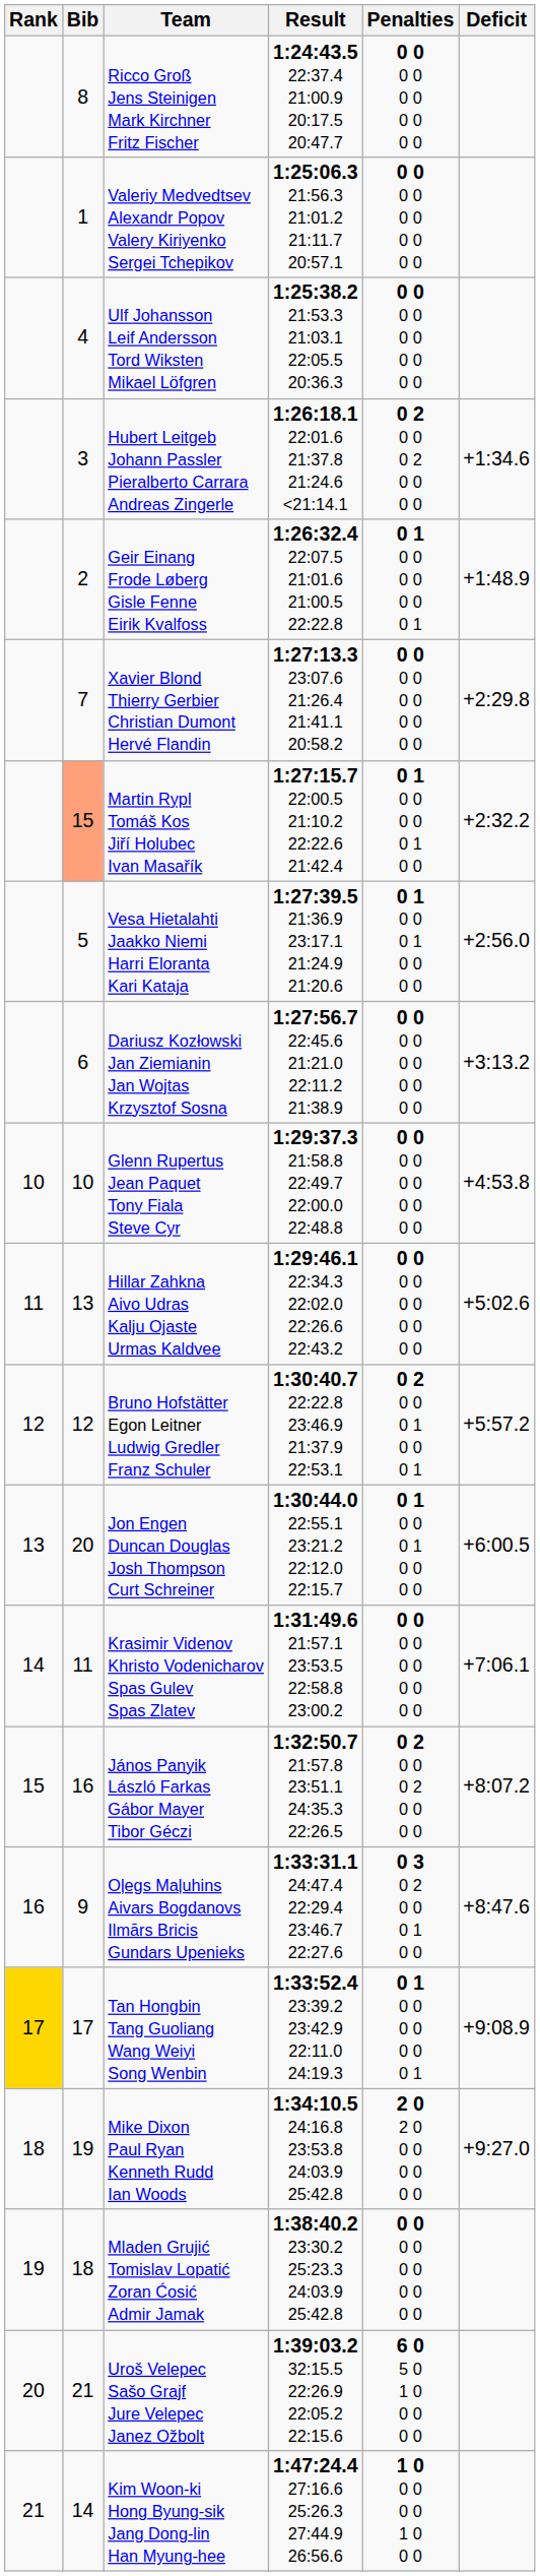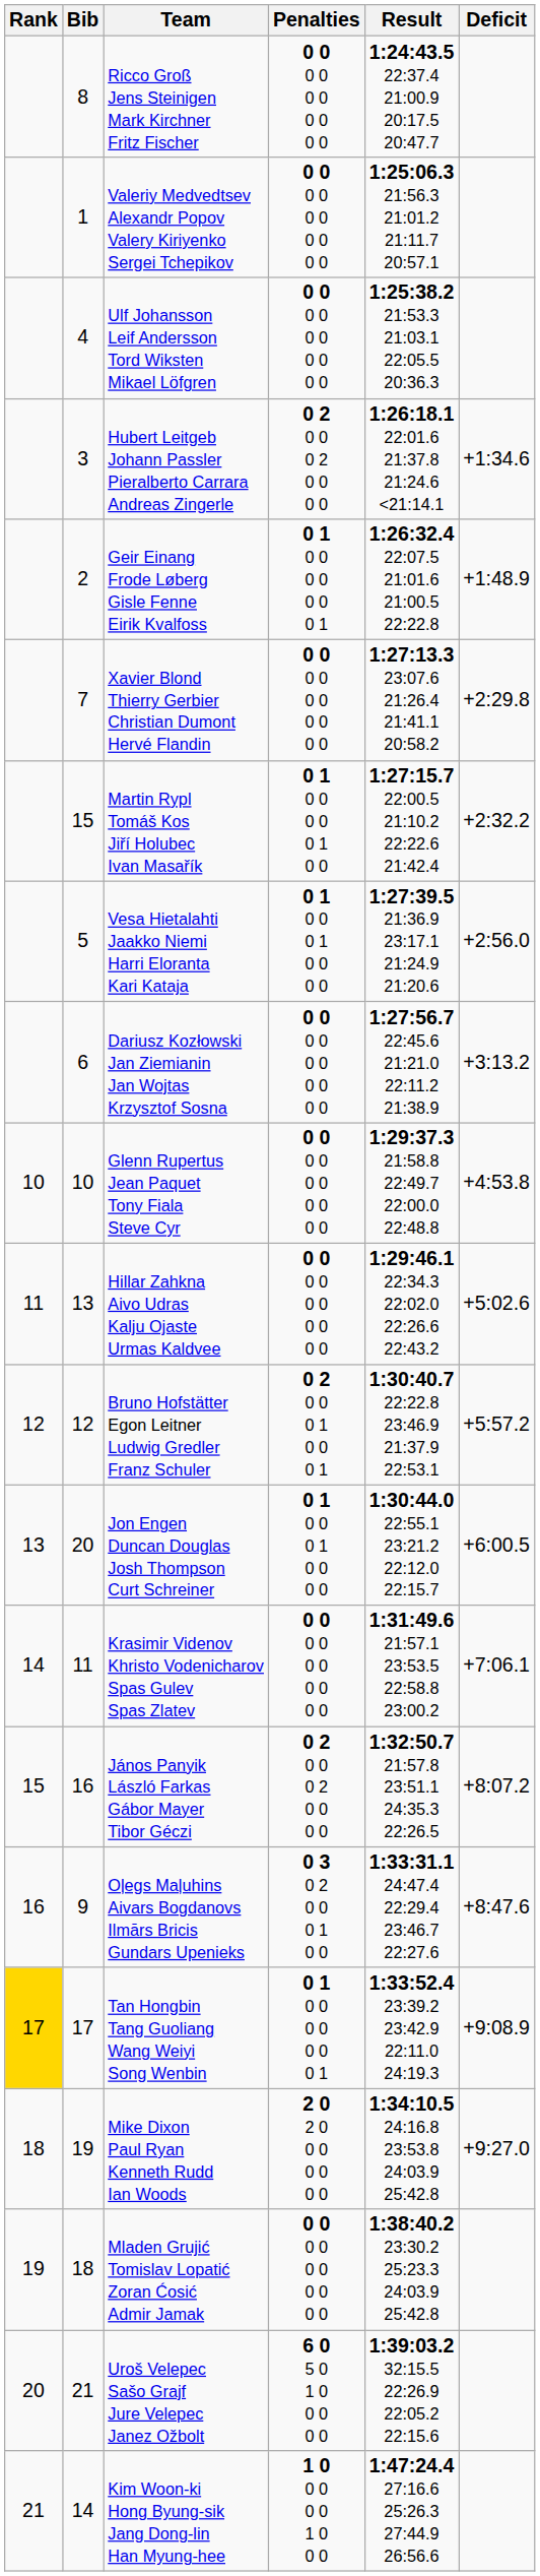 <table class="wikitable sortable" style="text-align:center">
 <tr>
 <th>Rank</th>
 <th>Bib</th>
 <th>Team</th>
+<th>Penalties</th>
 <th>Result</th>
-<th>Penalties</th>
 <th>Deficit</th>
 </tr>
 <tr>
 <td></td>
 <td>8</td>
 <td align=left><br><small><a href='#'>Ricco Groß</a><br><a href='#'>Jens Steinigen</a><br><a href='#'>Mark Kirchner</a><br><a href='#'>Fritz Fischer</a></small></td>
+<td><strong>0 0</strong><br><small>0 0<br>0 0<br>0 0<br>0 0</small></td>
 <td><strong>1:24:43.5</strong><br><small>22:37.4<br>21:00.9<br>20:17.5<br>20:47.7</small></td>
-<td><strong>0 0</strong><br><small>0 0<br>0 0<br>0 0<br>0 0</small></td>
 <td></td>
 </tr>
 <tr>
 <td></td>
 <td>1</td>
 <td align=left><br><small><a href='#'>Valeriy Medvedtsev</a><br><a href='#'>Alexandr Popov</a><br><a href='#'>Valery Kiriyenko</a><br><a href='#'>Sergei Tchepikov</a></small></td>
+<td><strong>0 0</strong><br><small>0 0<br>0 0<br>0 0<br>0 0</small></td>
 <td><strong>1:25:06.3</strong><br><small>21:56.3<br>21:01.2<br>21:11.7<br>20:57.1</small></td>
-<td><strong>0 0</strong><br><small>0 0<br>0 0<br>0 0<br>0 0</small></td>
 <td></td>
 </tr>
 <tr>
 <td></td>
 <td>4</td>
 <td align=left><br><small><a href='#'>Ulf Johansson</a><br><a href='#'>Leif Andersson</a><br><a href='#'>Tord Wiksten</a><br><a href='#'>Mikael Löfgren</a></small></td>
+<td><strong>0 0</strong><br><small>0 0<br>0 0<br>0 0<br>0 0</small></td>
 <td><strong>1:25:38.2</strong><br><small>21:53.3<br>21:03.1<br>22:05.5<br>20:36.3</small></td>
-<td><strong>0 0</strong><br><small>0 0<br>0 0<br>0 0<br>0 0</small></td>
 <td></td>
 </tr>
 <tr>
 <td></td>
 <td>3</td>
 <td align=left><br><small><a href='#'>Hubert Leitgeb</a><br><a href='#'>Johann Passler</a><br><a href='#'>Pieralberto Carrara</a><br><a href='#'>Andreas Zingerle</a></small></td>
+<td><strong>0 2</strong><br><small>0 0<br>0 2<br>0 0<br>0 0</small></td>
 <td><strong>1:26:18.1</strong><br><small>22:01.6<br>21:37.8<br>21:24.6<br><21:14.1</small></td>
-<td><strong>0 2</strong><br><small>0 0<br>0 2<br>0 0<br>0 0</small></td>
 <td>+1:34.6</td>
 </tr>
 <tr>
 <td></td>
 <td>2</td>
 <td align=left><br><small><a href='#'>Geir Einang</a><br><a href='#'>Frode Løberg</a><br><a href='#'>Gisle Fenne</a><br><a href='#'>Eirik Kvalfoss</a></small></td>
+<td><strong>0 1</strong><br> <small>0 0<br>0 0<br>0 0<br>0 1</small></td>
 <td><strong>1:26:32.4</strong><br><small>22:07.5<br>21:01.6<br>21:00.5<br>22:22.8</small></td>
-<td><strong>0 1</strong><br> <small>0 0<br>0 0<br>0 0<br>0 1</small></td>
 <td>+1:48.9</td>
 </tr>
 <tr>
 <td></td>
 <td>7</td>
 <td align=left><br><small><a href='#'>Xavier Blond</a><br><a href='#'>Thierry Gerbier</a><br><a href='#'>Christian Dumont</a><br><a href='#'>Hervé Flandin</a></small></td>
+<td><strong>0 0</strong><br><small>0 0<br>0 0<br>0 0<br>0 0</small></td>
 <td><strong>1:27:13.3</strong><br><small>23:07.6<br>21:26.4<br>21:41.1<br>20:58.2</small></td>
-<td><strong>0 0</strong><br><small>0 0<br>0 0<br>0 0<br>0 0</small></td>
 <td>+2:29.8</td>
 </tr>
 <tr>
 <td></td>
-<td style="background: lightsalmon;">15</td>
+<td>15</td>
 <td align=left><br><small><a href='#'>Martin Rypl</a><br><a href='#'>Tomáš Kos</a><br><a href='#'>Jiří Holubec</a><br><a href='#'>Ivan Masařík</a></small></td>
+<td><strong>0 1</strong><br><small>0 0<br>0 0<br>0 1<br>0 0</small></td>
 <td><strong>1:27:15.7</strong><br><small>22:00.5<br>21:10.2<br>22:22.6<br>21:42.4</small></td>
-<td><strong>0 1</strong><br><small>0 0<br>0 0<br>0 1<br>0 0</small></td>
 <td>+2:32.2</td>
 </tr>
 <tr>
 <td></td>
 <td>5</td>
 <td align=left><br><small><a href='#'>Vesa Hietalahti</a><br><a href='#'>Jaakko Niemi</a><br><a href='#'>Harri Eloranta</a><br><a href='#'>Kari Kataja</a></small></td>
+<td><strong>0 1</strong><br><small>0 0<br>0 1<br>0 0<br>0 0</small></td>
 <td><strong>1:27:39.5</strong><br><small>21:36.9<br>23:17.1<br>21:24.9<br>21:20.6</small></td>
-<td><strong>0 1</strong><br><small>0 0<br>0 1<br>0 0<br>0 0</small></td>
 <td>+2:56.0</td>
 </tr>
 <tr>
 <td></td>
 <td>6</td>
 <td align=left><br><small><a href='#'>Dariusz Kozłowski</a><br><a href='#'>Jan Ziemianin</a><br><a href='#'>Jan Wojtas</a><br><a href='#'>Krzysztof Sosna</a></small></td>
+<td><strong>0 0</strong><br><small>0 0<br>0 0<br>0 0<br>0 0</small></td>
 <td><strong>1:27:56.7</strong><br><small>22:45.6<br>21:21.0<br>22:11.2<br>21:38.9</small></td>
-<td><strong>0 0</strong><br><small>0 0<br>0 0<br>0 0<br>0 0</small></td>
 <td>+3:13.2</td>
 </tr>
 <tr>
 <td>10</td>
 <td>10</td>
 <td align=left><br><small><a href='#'>Glenn Rupertus</a><br><a href='#'>Jean Paquet</a><br><a href='#'>Tony Fiala</a><br><a href='#'>Steve Cyr</a></small></td>
+<td><strong>0 0</strong><br><small>0 0<br>0 0<br>0 0<br>0 0</small></td>
 <td><strong>1:29:37.3</strong><br><small>21:58.8<br>22:49.7<br>22:00.0<br>22:48.8</small></td>
-<td><strong>0 0</strong><br><small>0 0<br>0 0<br>0 0<br>0 0</small></td>
 <td>+4:53.8</td>
 </tr>
 <tr>
 <td>11</td>
 <td>13</td>
 <td align=left><br><small><a href='#'>Hillar Zahkna</a><br><a href='#'>Aivo Udras</a><br><a href='#'>Kalju Ojaste</a><br><a href='#'>Urmas Kaldvee</a></small></td>
+<td><strong>0 0</strong><br><small>0 0<br>0 0<br>0 0<br>0 0</small></td>
 <td><strong>1:29:46.1</strong><br><small>22:34.3<br>22:02.0<br>22:26.6<br>22:43.2</small></td>
-<td><strong>0 0</strong><br><small>0 0<br>0 0<br>0 0<br>0 0</small></td>
 <td>+5:02.6</td>
 </tr>
 <tr>
 <td>12</td>
 <td>12</td>
 <td align=left><br><small><a href='#'>Bruno Hofstätter</a><br>Egon Leitner<br><a href='#'>Ludwig Gredler</a><br><a href='#'>Franz Schuler</a></small></td>
+<td><strong>0 2</strong><br><small>0 0<br>0 1<br>0 0<br>0 1</small></td>
 <td><strong>1:30:40.7</strong><br><small>22:22.8<br>23:46.9<br>21:37.9<br>22:53.1</small></td>
-<td><strong>0 2</strong><br><small>0 0<br>0 1<br>0 0<br>0 1</small></td>
 <td>+5:57.2</td>
 </tr>
 <tr>
 <td>13</td>
 <td>20</td>
 <td align=left><br><small><a href='#'>Jon Engen</a><br><a href='#'>Duncan Douglas</a><br><a href='#'>Josh Thompson</a><br><a href='#'>Curt Schreiner</a></small></td>
+<td><strong>0 1</strong><br><small>0 0<br>0 1<br>0 0<br>0 0</small></td>
 <td><strong>1:30:44.0</strong><br><small>22:55.1<br>23:21.2<br>22:12.0<br>22:15.7</small></td>
-<td><strong>0 1</strong><br><small>0 0<br>0 1<br>0 0<br>0 0</small></td>
 <td>+6:00.5</td>
 </tr>
 <tr>
 <td>14</td>
 <td>11</td>
 <td align=left><br><small><a href='#'>Krasimir Videnov</a><br><a href='#'>Khristo Vodenicharov</a><br><a href='#'>Spas Gulev</a><br><a href='#'>Spas Zlatev</a></small></td>
+<td><strong>0 0</strong><br><small>0 0<br>0 0<br>0 0<br>0 0</small></td>
 <td><strong>1:31:49.6</strong><br><small>21:57.1<br>23:53.5<br>22:58.8<br>23:00.2</small></td>
-<td><strong>0 0</strong><br><small>0 0<br>0 0<br>0 0<br>0 0</small></td>
 <td>+7:06.1</td>
 </tr>
 <tr>
 <td>15</td>
 <td>16</td>
 <td align=left><br><small><a href='#'>János Panyik</a><br><a href='#'>László Farkas</a><br><a href='#'>Gábor Mayer</a><br><a href='#'>Tibor Géczi</a></small></td>
+<td><strong>0 2</strong><br><small>0 0<br>0 2<br>0 0<br>0 0</small></td>
 <td><strong>1:32:50.7</strong><br><small>21:57.8<br>23:51.1<br>24:35.3<br>22:26.5</small></td>
-<td><strong>0 2</strong><br><small>0 0<br>0 2<br>0 0<br>0 0</small></td>
 <td>+8:07.2</td>
 </tr>
 <tr>
 <td>16</td>
 <td>9</td>
 <td align=left><br><small><a href='#'>Oļegs Maļuhins</a><br><a href='#'>Aivars Bogdanovs</a><br><a href='#'>Ilmārs Bricis</a><br><a href='#'>Gundars Upenieks</a></small></td>
+<td><strong>0 3</strong><br><small>0 2<br>0 0<br>0 1<br>0 0</small></td>
 <td><strong>1:33:31.1</strong><br><small>24:47.4<br>22:29.4<br>23:46.7<br>22:27.6</small></td>
-<td><strong>0 3</strong><br><small>0 2<br>0 0<br>0 1<br>0 0</small></td>
 <td>+8:47.6</td>
 </tr>
 <tr>
 <td style="background: gold;">17</td>
 <td>17</td>
 <td align=left><br><small><a href='#'>Tan Hongbin</a><br><a href='#'>Tang Guoliang</a><br><a href='#'>Wang Weiyi</a><br><a href='#'>Song Wenbin</a></small></td>
+<td><strong>0 1</strong><br><small>0 0<br>0 0<br>0 0<br>0 1</small></td>
 <td><strong>1:33:52.4</strong><br><small>23:39.2<br>23:42.9<br>22:11.0<br>24:19.3</small></td>
-<td><strong>0 1</strong><br><small>0 0<br>0 0<br>0 0<br>0 1</small></td>
 <td>+9:08.9</td>
 </tr>
 <tr>
 <td>18</td>
 <td>19</td>
 <td align=left><br><small><a href='#'>Mike Dixon</a><br><a href='#'>Paul Ryan</a><br><a href='#'>Kenneth Rudd</a><br><a href='#'>Ian Woods</a></small></td>
+<td><strong>2 0</strong><br><small>2 0<br>0 0<br>0 0<br>0 0</small></td>
 <td><strong>1:34:10.5</strong><br><small>24:16.8<br>23:53.8<br>24:03.9<br>25:42.8</small></td>
-<td><strong>2 0</strong><br><small>2 0<br>0 0<br>0 0<br>0 0</small></td>
 <td>+9:27.0</td>
 </tr>
 <tr>
 <td>19</td>
 <td>18</td>
 <td align=left><br><small><a href='#'>Mladen Grujić</a><br><a href='#'>Tomislav Lopatić</a><br><a href='#'>Zoran Ćosić</a><br><a href='#'>Admir Jamak</a></small></td>
+<td><strong>0 0</strong><br><small>0 0<br>0 0<br>0 0<br>0 0</small></td>
 <td><strong>1:38:40.2</strong><br><small>23:30.2<br>25:23.3<br>24:03.9<br>25:42.8</small></td>
-<td><strong>0 0</strong><br><small>0 0<br>0 0<br>0 0<br>0 0</small></td>
 <td></td>
 </tr>
 <tr>
 <td>20</td>
 <td>21</td>
 <td align=left><br><small><a href='#'>Uroš Velepec</a><br><a href='#'>Sašo Grajf</a><br><a href='#'>Jure Velepec</a><br><a href='#'>Janez Ožbolt</a></small></td>
+<td><strong>6 0</strong><br><small>5 0<br>1 0<br>0 0<br>0 0</small></td>
 <td><strong>1:39:03.2</strong><br><small>32:15.5<br>22:26.9<br>22:05.2<br>22:15.6</small></td>
-<td><strong>6 0</strong><br><small>5 0<br>1 0<br>0 0<br>0 0</small></td>
 <td></td>
 </tr>
 <tr>
 <td>21</td>
 <td>14</td>
 <td align=left><br><small><a href='#'>Kim Woon-ki</a><br><a href='#'>Hong Byung-sik</a><br><a href='#'>Jang Dong-lin</a><br><a href='#'>Han Myung-hee</a></small></td>
+<td><strong>1 0</strong><br><small>0 0<br>0 0<br>1 0<br>0 0</small></td>
 <td><strong>1:47:24.4</strong><br><small>27:16.6<br>25:26.3<br>27:44.9<br>26:56.6</small></td>
-<td><strong>1 0</strong><br><small>0 0<br>0 0<br>1 0<br>0 0</small></td>
 <td></td>
 </tr>
 </table>
